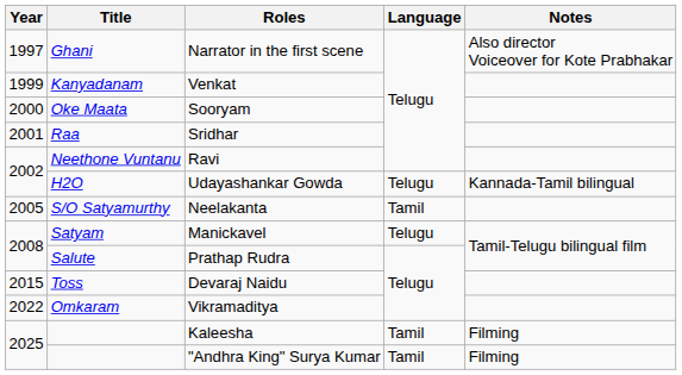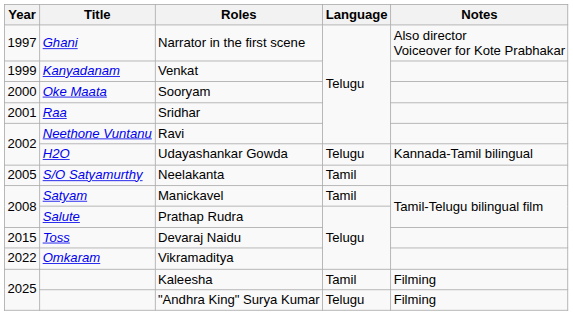 <table class="wikitable sortable" style="margin-right: 0;">
 <tr>
 <th>Year</th>
 <th>Title</th>
 <th>Roles</th>
 <th>Language</th>
 <th>Notes</th>
 </tr>
 <tr>
 <td>1997</td>
 <td><em><a href='#'>Ghani</a></em></td>
 <td>Narrator in the first scene</td>
 <td rowspan="5">Telugu</td>
 <td>Also director<br>Voiceover for Kote Prabhakar</td>
 </tr>
 <tr>
 <td>1999</td>
 <td><em><a href='#'>Kanyadanam</a></em></td>
 <td>Venkat</td>
 <td></td>
 </tr>
 <tr>
 <td>2000</td>
 <td><em><a href='#'>Oke Maata</a></em></td>
 <td>Sooryam</td>
 <td></td>
 </tr>
 <tr>
 <td>2001</td>
 <td><em><a href='#'>Raa</a></em></td>
 <td>Sridhar</td>
 <td></td>
 </tr>
 <tr>
 <td rowspan="2">2002</td>
 <td><em><a href='#'>Neethone Vuntanu</a></em></td>
 <td>Ravi</td>
 <td></td>
 </tr>
 <tr>
 <td><em><a href='#'>H2O</a></em></td>
 <td>Udayashankar Gowda</td>
 <td>Telugu</td>
 <td>Kannada-Tamil bilingual</td>
 </tr>
 <tr>
 <td>2005</td>
 <td><em><a href='#'>S/O Satyamurthy</a></em></td>
 <td>Neelakanta</td>
 <td>Tamil</td>
 <td></td>
 </tr>
 <tr>
 <td rowspan="2">2008</td>
 <td><em><a href='#'>Satyam</a></em></td>
 <td>Manickavel</td>
-<td>Telugu</td>
+<td>Tamil</td>
 <td rowspan="2">Tamil-Telugu bilingual film</td>
 </tr>
 <tr>
 <td><em><a href='#'>Salute</a></em></td>
 <td>Prathap Rudra</td>
 <td rowspan="3">Telugu</td>
 </tr>
 <tr>
 <td>2015</td>
 <td><em><a href='#'>Toss</a></em></td>
 <td>Devaraj Naidu</td>
 <td></td>
 </tr>
 <tr>
 <td>2022</td>
 <td><em><a href='#'>Omkaram</a></em></td>
 <td>Vikramaditya</td>
 <td></td>
 </tr>
 <tr>
 <td rowspan="2">2025</td>
 <td></td>
 <td>Kaleesha</td>
 <td>Tamil</td>
 <td>Filming</td>
 </tr>
 <tr>
 <td></td>
 <td>"Andhra King" Surya Kumar</td>
-<td>Tamil</td>
+<td>Telugu</td>
 <td>Filming</td>
 </tr>
 </table>
